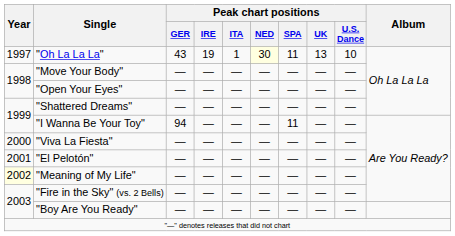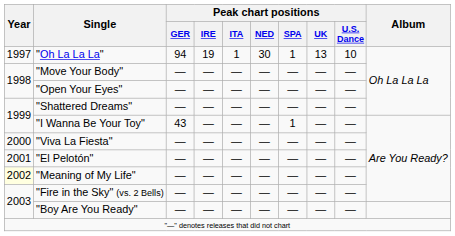 <table class="wikitable" style="text-align:center;">
 <tr>
 <th rowspan="2">Year</th>
 <th rowspan="2">Single</th>
 <th colspan="7">Peak chart positions</th>
 <th rowspan="2">Album</th>
 </tr>
 <tr style="font-size:smaller;">
 <th width="35"><a href='#'>GER</a></th>
 <th width="35"><a href='#'>IRE</a><br></th>
 <th width="35"><a href='#'>ITA</a><br></th>
 <th width="35"><a href='#'>NED</a><br></th>
 <th width="35"><a href='#'>SPA</a><br></th>
 <th width="35"><a href='#'>UK</a><br></th>
 <th width="35"><a href='#'>U.S.<br>Dance</a></th>
 </tr>
 <tr>
 <td>1997</td>
 <td align="left">"<a href='#'>Oh La La La</a>"</td>
-<td>43</td>
+<td>94</td>
 <td>19</td>
 <td>1</td>
-<td style="background: lightyellow;">30</td>
-<td>11</td>
+<td>30</td>
+<td>1</td>
 <td>13</td>
 <td>10</td>
 <td align="left" rowspan="4"><em>Oh La La La</em></td>
 </tr>
 <tr>
 <td rowspan="2">1998</td>
 <td align="left">"Move Your Body"</td>
 <td>—</td>
 <td>—</td>
 <td>—</td>
 <td>—</td>
 <td>—</td>
 <td>—</td>
 <td>—</td>
 </tr>
 <tr>
 <td align="left">"Open Your Eyes"</td>
 <td>—</td>
 <td>—</td>
 <td>—</td>
 <td>—</td>
 <td>—</td>
 <td>—</td>
 <td>—</td>
 </tr>
 <tr>
 <td rowspan="2">1999</td>
 <td align="left">"Shattered Dreams"</td>
 <td>—</td>
 <td>—</td>
 <td>—</td>
 <td>—</td>
 <td>—</td>
 <td>—</td>
 <td>—</td>
 </tr>
 <tr>
 <td align="left">"I Wanna Be Your Toy"</td>
-<td>94</td>
+<td>43</td>
 <td>—</td>
 <td>—</td>
 <td>—</td>
-<td>11</td>
+<td>1</td>
 <td>—</td>
 <td>—</td>
 <td align="left" rowspan="5"><em>Are You Ready?</em></td>
 </tr>
 <tr>
 <td>2000</td>
 <td align="left">"Viva La Fiesta"</td>
 <td>—</td>
 <td>—</td>
 <td>—</td>
 <td>—</td>
 <td>—</td>
 <td>—</td>
 <td>—</td>
 </tr>
 <tr>
 <td>2001</td>
 <td align="left">"El Pelotón"</td>
 <td>—</td>
 <td>—</td>
 <td>—</td>
 <td>—</td>
 <td>—</td>
 <td>—</td>
 <td>—</td>
 </tr>
 <tr>
 <td style="background: lightyellow;">2002</td>
 <td align="left">"Meaning of My Life"</td>
 <td>—</td>
 <td>—</td>
 <td>—</td>
 <td>—</td>
 <td>—</td>
 <td>—</td>
 <td>—</td>
 </tr>
 <tr>
 <td rowspan="2">2003</td>
 <td align="left">"Fire in the Sky" <small>(vs. 2 Bells)</small></td>
 <td>—</td>
 <td>—</td>
 <td>—</td>
 <td>—</td>
 <td>—</td>
 <td>—</td>
 <td>—</td>
 </tr>
 <tr>
 <td align="left">"Boy Are You Ready"</td>
 <td>—</td>
 <td>—</td>
 <td>—</td>
 <td>—</td>
 <td>—</td>
 <td>—</td>
 <td>—</td>
 </tr>
 <tr>
 <td colspan="15" style="font-size:8pt">"—" denotes releases that did not chart</td>
 </tr>
 </table>
